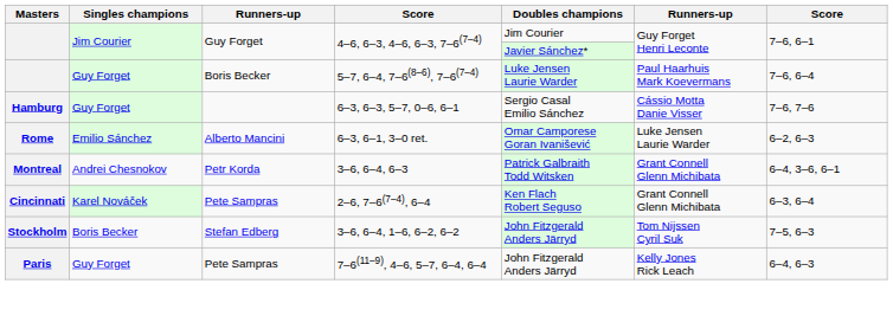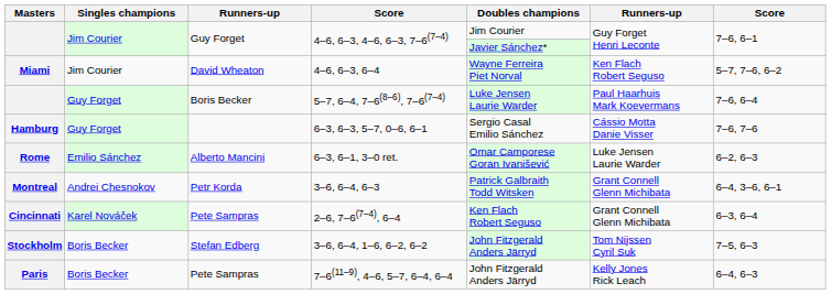 <table class="wikitable plainrowheaders">
 <tr>
 <th scope="col">Masters</th>
 <th scope="col" style="width:11em">Singles champions</th>
 <th scope="col" style="width:11em">Runners-up</th>
 <th scope="col" style="width:14em">Score</th>
 <th scope="col" style="width:11em">Doubles champions</th>
 <th scope="col" style="width:11em">Runners-up</th>
 <th scope="col" style="width:10em">Score</th>
 </tr>
 <tr>
 <th rowspan="2" scope="row"><br></th>
 <td rowspan="2" style="background-color: #ddfddd"> <a href='#'>Jim Courier</a></td>
 <td rowspan="2"> Guy Forget</td>
 <td rowspan="2">4–6, 6–3, 4–6, 6–3, 7–6<sup>(7–4)</sup></td>
 <td> Jim Courier</td>
 <td rowspan="2"> Guy Forget <br>  <a href='#'>Henri Leconte</a></td>
 <td rowspan="2">7–6, 6–1</td>
 </tr>
 <tr>
 <td style="background-color: #ddfddd"> <a href='#'>Javier Sánchez</a>*</td>
+</tr>
+<tr>
+<th scope="row"><a href='#'><strong>Miami</strong></a><br></th>
+<td> Jim Courier</td>
+<td> <a href='#'>David Wheaton</a></td>
+<td>4–6, 6–3, 6–4</td>
+<td style="background-color: #ddfddd"> <a href='#'>Wayne Ferreira</a> <br>  <a href='#'>Piet Norval</a></td>
+<td> <a href='#'>Ken Flach</a> <br>  <a href='#'>Robert Seguso</a></td>
+<td>5–7, 7–6, 6–2</td>
 </tr>
 <tr>
 <th scope="row"><br></th>
 <td style="background-color: #ddfddd"> <a href='#'>Guy Forget</a></td>
 <td> Boris Becker</td>
 <td>5–7, 6–4, 7–6<sup>(8–6)</sup>, 7–6<sup>(7–4)</sup></td>
 <td style="background-color: #ddfddd"> <a href='#'>Luke Jensen</a> <br>  <a href='#'>Laurie Warder</a></td>
 <td> <a href='#'>Paul Haarhuis</a> <br>  <a href='#'>Mark Koevermans</a></td>
 <td>7–6, 6–4</td>
 </tr>
 <tr>
 <th scope="row"><a href='#'><strong>Hamburg</strong></a><br></th>
 <td style="background-color: #ddfddd"> <a href='#'>Guy Forget</a></td>
 <td></td>
 <td>6–3, 6–3, 5–7, 0–6, 6–1</td>
 <td> Sergio Casal <br>  Emilio Sánchez</td>
 <td> <a href='#'>Cássio Motta</a> <br>  <a href='#'>Danie Visser</a></td>
 <td>7–6, 7–6</td>
 </tr>
 <tr>
 <th scope="row"><a href='#'><strong>Rome</strong></a><br></th>
 <td style="background-color: #ddfddd"> <a href='#'>Emilio Sánchez</a></td>
 <td> <a href='#'>Alberto Mancini</a></td>
 <td>6–3, 6–1, 3–0 ret.</td>
 <td style="background-color: #ddfddd"> <a href='#'>Omar Camporese</a> <br>  <a href='#'>Goran Ivanišević</a></td>
 <td> Luke Jensen <br>  Laurie Warder</td>
 <td>6–2, 6–3</td>
 </tr>
 <tr>
 <th scope="row"><a href='#'><strong>Montreal</strong></a><br></th>
 <td> <a href='#'>Andrei Chesnokov</a></td>
 <td> <a href='#'>Petr Korda</a></td>
 <td>3–6, 6–4, 6–3</td>
 <td style="background-color: #ddfddd"> <a href='#'>Patrick Galbraith</a> <br>  <a href='#'>Todd Witsken</a></td>
 <td> <a href='#'>Grant Connell</a> <br>  <a href='#'>Glenn Michibata</a></td>
 <td>6–4, 3–6, 6–1</td>
 </tr>
 <tr>
 <th scope="row"><a href='#'><strong>Cincinnati</strong></a><br></th>
 <td style="background-color: #ddfddd"> <a href='#'>Karel Nováček</a></td>
 <td> <a href='#'>Pete Sampras</a></td>
 <td>2–6, 7–6<sup>(7–4)</sup>, 6–4</td>
 <td style="background-color: #ddfddd"> <a href='#'>Ken Flach</a> <br>  <a href='#'>Robert Seguso</a></td>
 <td> Grant Connell <br>  Glenn Michibata</td>
 <td>6–3, 6–4</td>
 </tr>
 <tr>
 <th scope="row"><a href='#'><strong>Stockholm</strong></a><br></th>
 <td> <a href='#'>Boris Becker</a></td>
 <td> <a href='#'>Stefan Edberg</a></td>
 <td>3–6, 6–4, 1–6, 6–2, 6–2</td>
 <td style="background-color: #ddfddd"> <a href='#'>John Fitzgerald</a> <br>  <a href='#'>Anders Järryd</a></td>
 <td> <a href='#'>Tom Nijssen</a> <br>  <a href='#'>Cyril Suk</a></td>
 <td>7–5, 6–3</td>
 </tr>
 <tr>
 <th scope="row"><a href='#'><strong>Paris</strong></a><br></th>
-<td> <a href='#'>Guy Forget</a></td>
+<td> <a href='#'>Boris Becker</a></td>
 <td> Pete Sampras</td>
 <td>7–6<sup>(11–9)</sup>, 4–6, 5–7, 6–4, 6–4</td>
 <td> John Fitzgerald <br>  Anders Järryd</td>
 <td> <a href='#'>Kelly Jones</a> <br>  Rick Leach</td>
 <td>6–4, 6–3</td>
 </tr>
 </table>
